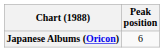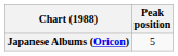 <table class="wikitable plainrowheaders" style="text-align:center">
 <tr>
 <th scope="col">Chart (1988)</th>
 <th scope="col">Peak<br> position</th>
 </tr>
 <tr>
 <th scope="row">Japanese Albums (<a href='#'>Oricon</a>)</th>
-<td>6</td>
+<td>5</td>
 </tr>
 </table>
